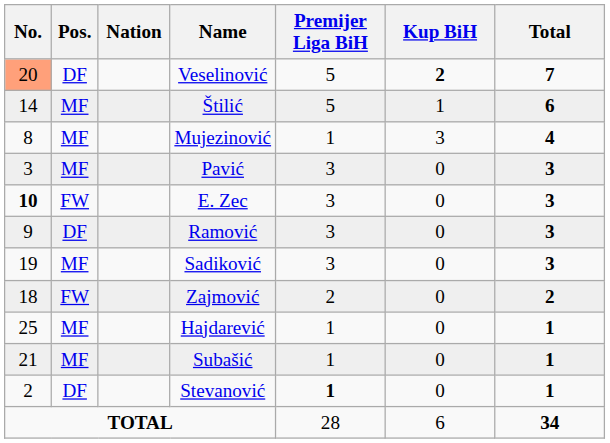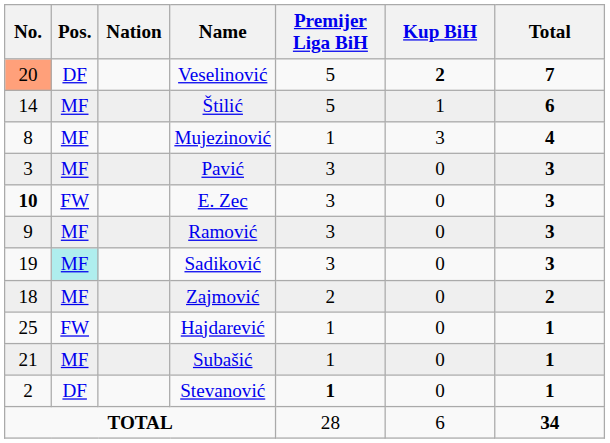 <table class="wikitable sortable" style="font-size: 95%; text-align: center;">
 <tr>
 <th width="30px">No.</th>
 <th width="30px">Pos.</th>
 <th width="50px">Nation</th>
 <th>Name</th>
 <th width="80px"><a href='#'>Premijer Liga BiH</a></th>
 <th width="80px"><a href='#'>Kup BiH</a></th>
 <th width="80px">Total</th>
 </tr>
 <tr>
 <td style="background: lightsalmon;">20</td>
 <td><a href='#'>DF</a></td>
 <td></td>
 <td><a href='#'>Veselinović</a></td>
 <td>5 </td>
 <td><strong>2 </strong></td>
 <td><strong>7</strong> </td>
 </tr>
 <tr bgcolor="#EFEFEF">
 <td>14</td>
 <td><a href='#'>MF</a></td>
 <td></td>
 <td><a href='#'>Štilić</a></td>
 <td>5 </td>
 <td>1 </td>
 <td><strong>6</strong> </td>
 </tr>
 <tr>
 <td>8</td>
 <td><a href='#'>MF</a></td>
 <td></td>
 <td><a href='#'>Mujezinović</a></td>
 <td>1 </td>
 <td>3 </td>
 <td><strong>4</strong> </td>
 </tr>
 <tr bgcolor="#EFEFEF">
 <td>3</td>
 <td><a href='#'>MF</a></td>
 <td></td>
 <td><a href='#'>Pavić</a></td>
 <td>3 </td>
 <td>0 </td>
 <td><strong>3</strong> </td>
 </tr>
 <tr>
 <td><strong>10</strong></td>
 <td><a href='#'>FW</a></td>
 <td></td>
 <td><a href='#'>E. Zec</a></td>
 <td>3 </td>
 <td>0 </td>
 <td><strong>3</strong> </td>
 </tr>
 <tr bgcolor="#EFEFEF">
 <td>9</td>
-<td><a href='#'>DF</a></td>
+<td><a href='#'>MF</a></td>
 <td></td>
 <td><a href='#'>Ramović</a></td>
 <td>3 </td>
 <td>0 </td>
 <td><strong>3</strong> </td>
 </tr>
 <tr>
 <td>19</td>
-<td><a href='#'>MF</a></td>
+<td style="background: paleturquoise;"><a href='#'>MF</a></td>
 <td></td>
 <td><a href='#'>Sadiković</a></td>
 <td>3 </td>
 <td>0 </td>
 <td><strong>3</strong> </td>
 </tr>
 <tr bgcolor="#EFEFEF">
 <td>18</td>
-<td><a href='#'>FW</a></td>
+<td><a href='#'>MF</a></td>
 <td></td>
 <td><a href='#'>Zajmović</a></td>
 <td>2 </td>
 <td>0 </td>
 <td><strong>2</strong> </td>
 </tr>
 <tr>
 <td>25</td>
-<td><a href='#'>MF</a></td>
+<td><a href='#'>FW</a></td>
 <td></td>
 <td><a href='#'>Hajdarević</a></td>
 <td>1 </td>
 <td>0 </td>
 <td><strong>1</strong> </td>
 </tr>
 <tr bgcolor="#EFEFEF">
 <td>21</td>
 <td><a href='#'>MF</a></td>
 <td></td>
 <td><a href='#'>Subašić</a></td>
 <td>1 </td>
 <td>0 </td>
 <td><strong>1</strong> </td>
 </tr>
 <tr>
 <td>2</td>
 <td><a href='#'>DF</a></td>
 <td></td>
 <td><a href='#'>Stevanović</a></td>
 <td><strong>1 </strong></td>
 <td>0 </td>
 <td><strong>1</strong> </td>
 </tr>
 <tr>
 <td colspan=4><strong>TOTAL</strong></td>
 <td>28 </td>
 <td>6 </td>
 <td><strong>34</strong> </td>
 </tr>
 </table>
